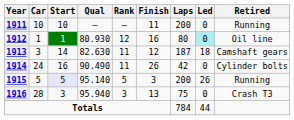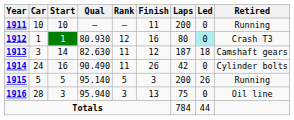 <table class="wikitable" style="text-align:center">
 <tr>
 <th>Year</th>
 <th>Car</th>
 <th>Start</th>
 <th>Qual</th>
 <th>Rank</th>
 <th>Finish</th>
 <th>Laps</th>
 <th>Led</th>
 <th>Retired</th>
 </tr>
 <tr>
 <th><a href='#'>1911</a></th>
 <td>10</td>
 <td>10</td>
 <td>—</td>
 <td>—</td>
 <td>11</td>
 <td>200</td>
 <td>0</td>
 <td>Running</td>
 </tr>
 <tr>
 <th><a href='#'>1912</a></th>
 <td>1</td>
 <td style="background:green;color:white">1</td>
 <td>80.930</td>
 <td>12</td>
 <td>16</td>
 <td>80</td>
 <td style="background: paleturquoise;">0</td>
-<td>Oil line</td>
+<td>Crash T3</td>
 </tr>
 <tr>
 <th><a href='#'>1913</a></th>
 <td>3</td>
 <td>14</td>
 <td>82.630</td>
 <td>11</td>
 <td>12</td>
 <td>187</td>
 <td>18</td>
 <td>Camshaft gears</td>
 </tr>
 <tr>
 <th><a href='#'>1914</a></th>
 <td>24</td>
 <td>16</td>
 <td>90.490</td>
 <td>11</td>
 <td>26</td>
 <td>42</td>
 <td>0</td>
 <td>Cylinder bolts</td>
 </tr>
 <tr>
 <th><a href='#'>1915</a></th>
 <td>5</td>
-<td style="background: lavender;">5</td>
+<td>5</td>
 <td>95.140</td>
 <td>5</td>
 <td>3</td>
 <td>200</td>
 <td>26</td>
 <td>Running</td>
 </tr>
 <tr>
 <th><a href='#'>1916</a></th>
 <td>28</td>
 <td>3</td>
 <td>95.940</td>
 <td>3</td>
 <td>13</td>
 <td>75</td>
 <td>0</td>
-<td>Crash T3</td>
+<td>Oil line</td>
 </tr>
 <tr>
 <td colspan=6><strong>Totals</strong></td>
 <td>784</td>
 <td>44</td>
 <td></td>
 </tr>
 </table>
